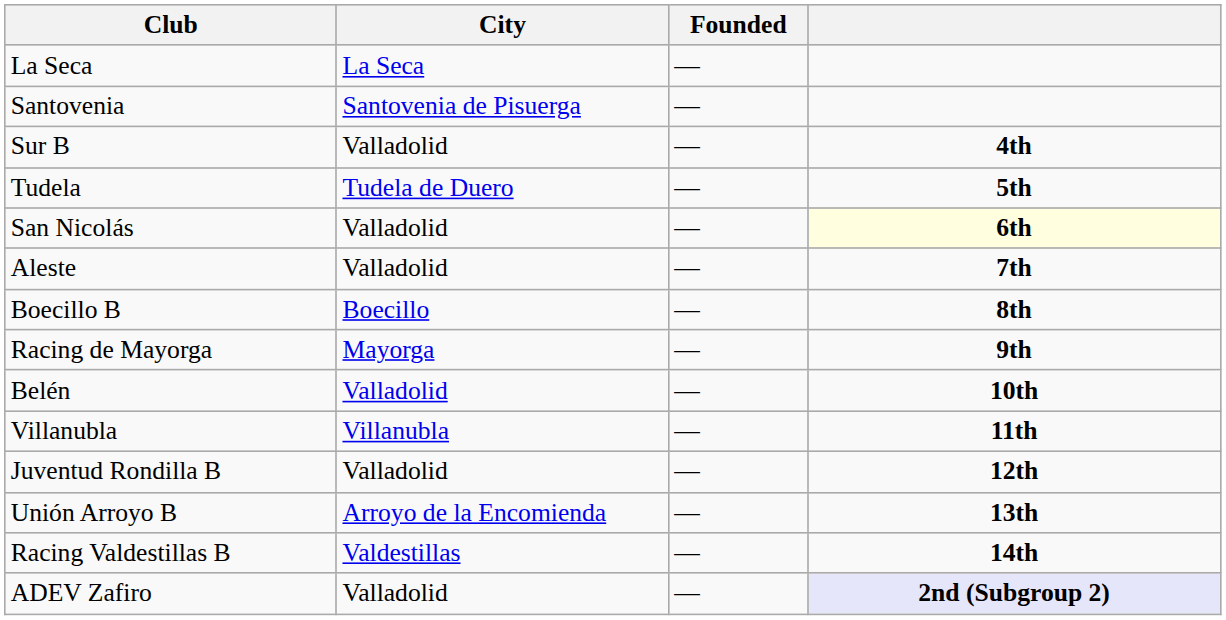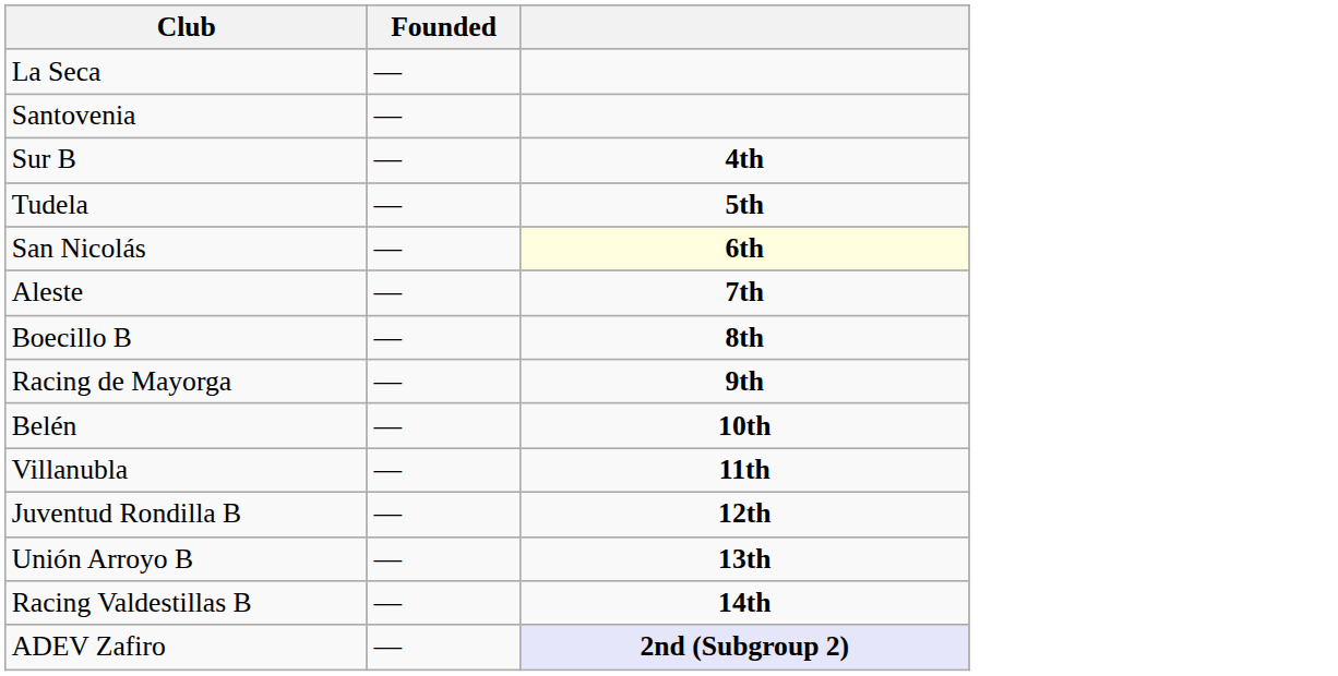 <table class="wikitable sortable">
 <tr>
 <th width=200>Club</th>
-<th width=200>City</th>
 <th width=80>Founded</th>
 <th width=250></th>
 </tr>
 <tr>
 <td>La Seca</td>
-<td><a href='#'>La Seca</a></td>
 <td>—</td>
 <td align=center><strong></strong></td>
 </tr>
 <tr>
 <td>Santovenia</td>
-<td><a href='#'>Santovenia de Pisuerga</a></td>
 <td>—</td>
 <td align=center><strong></strong></td>
 </tr>
 <tr>
 <td>Sur B</td>
-<td>Valladolid</td>
 <td>—</td>
 <td align=center><strong>4th</strong></td>
 </tr>
 <tr>
 <td>Tudela</td>
-<td><a href='#'>Tudela de Duero</a></td>
 <td>—</td>
 <td align=center><strong>5th</strong></td>
 </tr>
 <tr>
 <td>San Nicolás</td>
-<td>Valladolid</td>
 <td>—</td>
 <td align=center style="background: lightyellow;"><strong>6th</strong></td>
 </tr>
 <tr>
 <td>Aleste</td>
-<td>Valladolid</td>
 <td>—</td>
 <td align=center><strong>7th</strong></td>
 </tr>
 <tr>
 <td>Boecillo B</td>
-<td><a href='#'>Boecillo</a></td>
 <td>—</td>
 <td align=center><strong>8th</strong></td>
 </tr>
 <tr>
 <td>Racing de Mayorga</td>
-<td><a href='#'>Mayorga</a></td>
 <td>—</td>
 <td align=center><strong>9th</strong></td>
 </tr>
 <tr>
 <td>Belén</td>
-<td><a href='#'>Valladolid</a></td>
 <td>—</td>
 <td align=center><strong>10th</strong></td>
 </tr>
 <tr>
 <td>Villanubla</td>
-<td><a href='#'>Villanubla</a></td>
 <td>—</td>
 <td align=center><strong>11th</strong></td>
 </tr>
 <tr>
 <td>Juventud Rondilla B</td>
-<td>Valladolid</td>
 <td>—</td>
 <td align=center><strong>12th</strong></td>
 </tr>
 <tr>
 <td>Unión Arroyo B</td>
-<td><a href='#'>Arroyo de la Encomienda</a></td>
 <td>—</td>
 <td align=center><strong>13th</strong></td>
 </tr>
 <tr>
 <td>Racing Valdestillas B</td>
-<td><a href='#'>Valdestillas</a></td>
 <td>—</td>
 <td align=center><strong>14th</strong></td>
 </tr>
 <tr>
 <td>ADEV Zafiro</td>
-<td>Valladolid</td>
 <td>—</td>
 <td align=center style="background: lavender;"><strong>2nd (Subgroup 2)</strong></td>
 </tr>
 </table>
